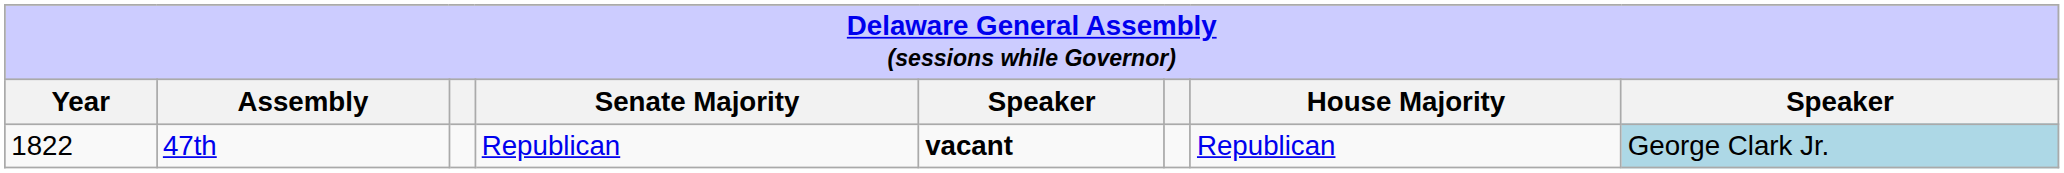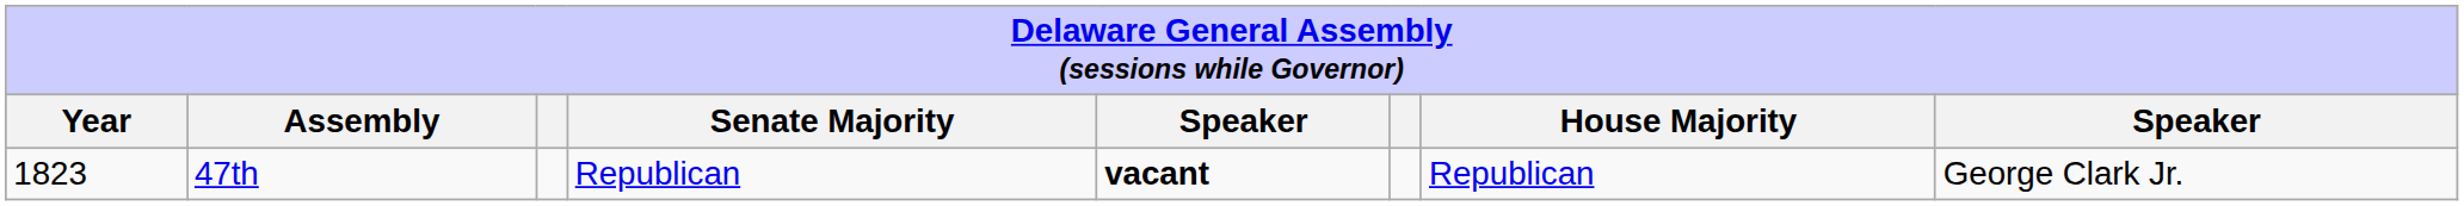 <table class=wikitable style="width: 94%" style="text-align: center;" align="center">
 <tr bgcolor=#cccccc>
 <th colspan=12 style="background: #ccccff;"><strong><a href='#'>Delaware General Assembly</a></strong> <br> <small> <em>(sessions while Governor)</em></small></th>
 </tr>
 <tr>
 <th><strong>Year</strong></th>
 <th><strong>Assembly</strong></th>
 <th></th>
 <th><strong>Senate Majority</strong></th>
 <th><strong>Speaker</strong></th>
 <th></th>
 <th><strong>House Majority</strong></th>
 <th><strong>Speaker</strong></th>
 </tr>
 <tr>
-<td>1822</td>
+<td>1823</td>
 <td><a href='#'>47th</a></td>
 <td></td>
 <td><a href='#'>Republican</a></td>
 <td><strong>vacant</strong></td>
 <td></td>
 <td><a href='#'>Republican</a></td>
-<td style="background: lightblue;">George Clark Jr.</td>
+<td>George Clark Jr.</td>
 </tr>
 </table>
